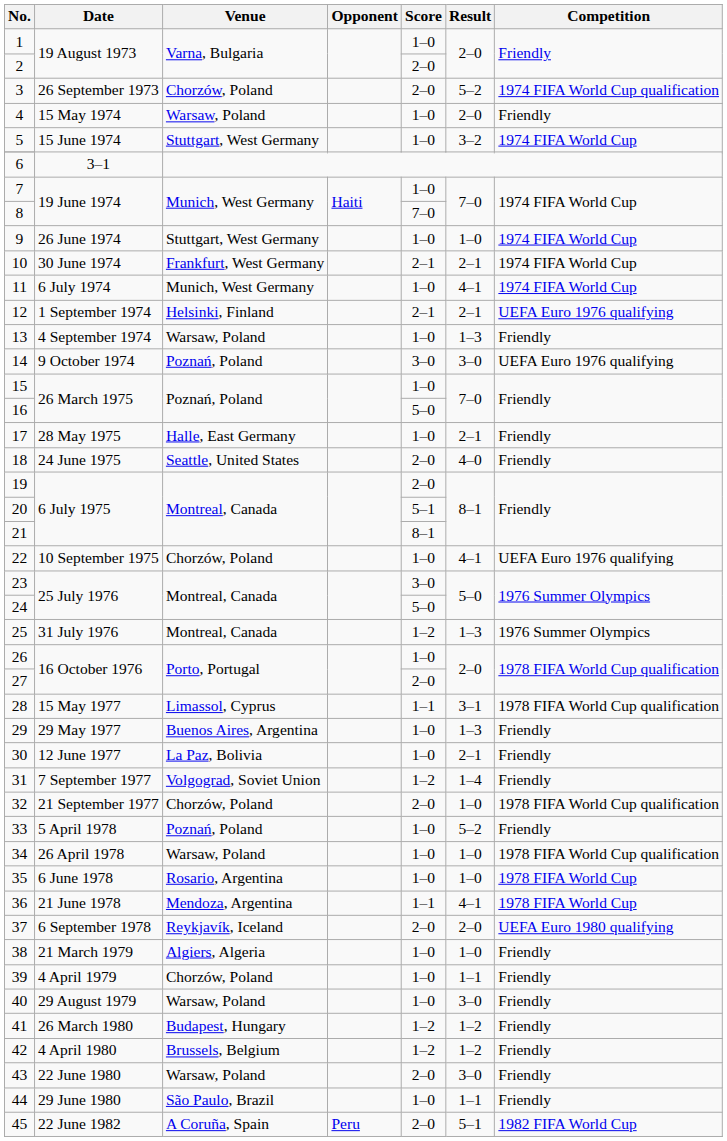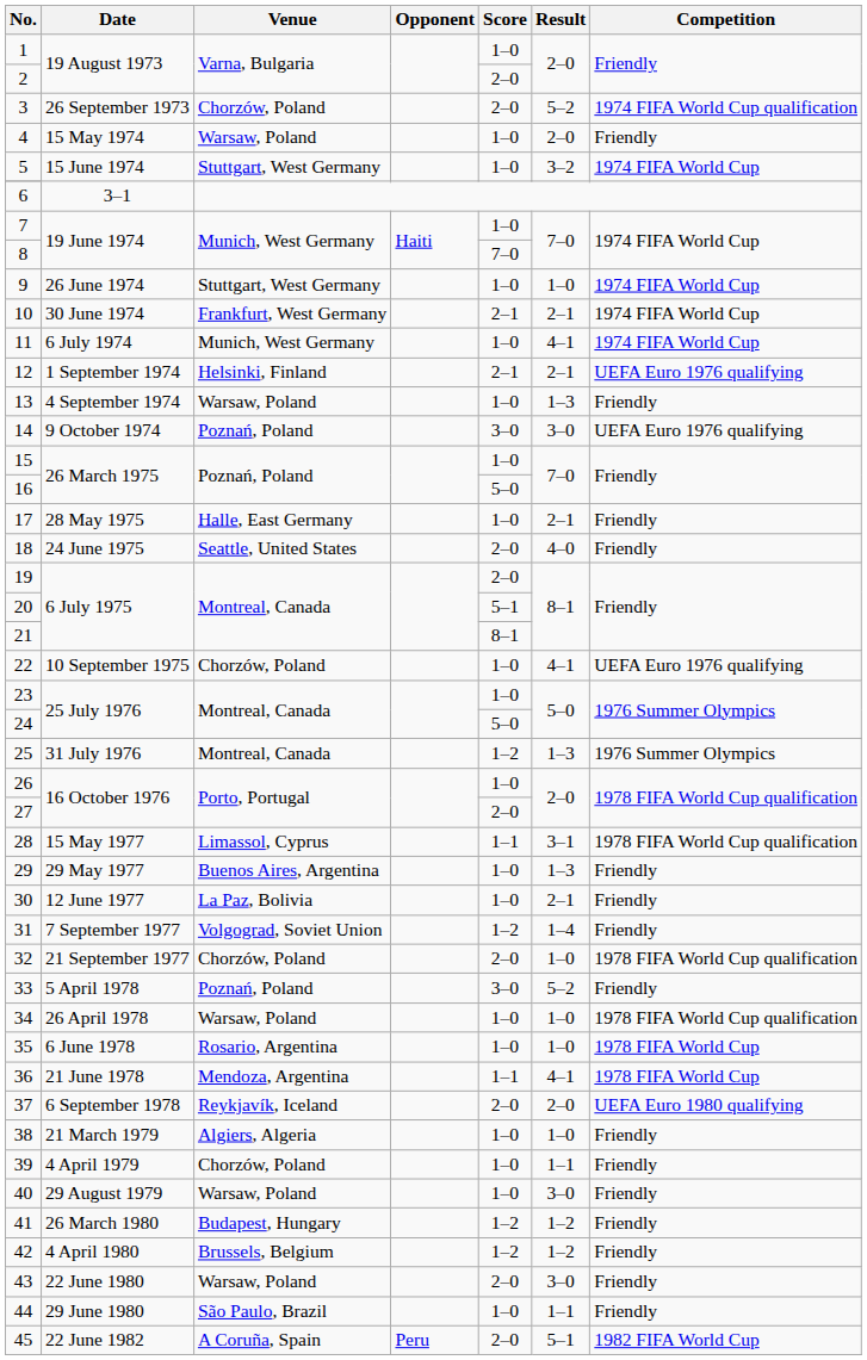 <table class="wikitable sortable">
 <tr>
 <th scope="col">No.</th>
 <th scope="col">Date</th>
 <th scope="col">Venue</th>
 <th scope="col">Opponent</th>
 <th scope="col">Score</th>
 <th scope="col">Result</th>
 <th scope="col">Competition</th>
 </tr>
 <tr>
 <td align="center">1</td>
 <td rowspan="2">19 August 1973</td>
 <td rowspan="2"><a href='#'>Varna</a>, Bulgaria</td>
 <td rowspan="2"></td>
 <td align="center">1–0</td>
 <td rowspan="2" align="center">2–0</td>
 <td rowspan="2"><a href='#'>Friendly</a></td>
 </tr>
 <tr>
 <td align="center">2</td>
 <td align="center">2–0</td>
 </tr>
 <tr>
 <td align="center">3</td>
 <td>26 September 1973</td>
 <td><a href='#'>Chorzów</a>, Poland</td>
 <td></td>
 <td align="center">2–0</td>
 <td align="center">5–2</td>
 <td><a href='#'>1974 FIFA World Cup qualification</a></td>
 </tr>
 <tr>
 <td align="center">4</td>
 <td>15 May 1974</td>
 <td><a href='#'>Warsaw</a>, Poland</td>
 <td></td>
 <td align="center">1–0</td>
 <td align="center">2–0</td>
 <td>Friendly</td>
 </tr>
 <tr>
 <td align="center">5</td>
 <td rowspan="2">15 June 1974</td>
 <td rowspan="2"><a href='#'>Stuttgart</a>, West Germany</td>
 <td rowspan="2"></td>
 <td align="center">1–0</td>
 <td rowspan="2" align="center">3–2</td>
 <td rowspan="2"><a href='#'>1974 FIFA World Cup</a></td>
 </tr>
 <tr>
 </tr>
 <tr>
 <td align="center">6</td>
 <td align="center">3–1</td>
 </tr>
 <tr>
 <td align="center">7</td>
 <td rowspan="2">19 June 1974</td>
 <td rowspan="2"><a href='#'>Munich</a>, West Germany</td>
 <td rowspan="2"> <a href='#'>Haiti</a></td>
 <td align="center">1–0</td>
 <td rowspan="2" align="center">7–0</td>
 <td rowspan="2">1974 FIFA World Cup</td>
 </tr>
 <tr>
 <td align="center">8</td>
 <td align="center">7–0</td>
 </tr>
 <tr>
 <td align="center">9</td>
 <td>26 June 1974</td>
 <td>Stuttgart, West Germany</td>
 <td></td>
 <td align="center">1–0</td>
 <td align="center">1–0</td>
 <td><a href='#'>1974 FIFA World Cup</a></td>
 </tr>
 <tr>
 <td align="center">10</td>
 <td>30 June 1974</td>
 <td><a href='#'>Frankfurt</a>, West Germany</td>
 <td></td>
 <td align="center">2–1</td>
 <td align="center">2–1</td>
 <td>1974 FIFA World Cup</td>
 </tr>
 <tr>
 <td align="center">11</td>
 <td>6 July 1974</td>
 <td>Munich, West Germany</td>
 <td></td>
 <td align="center">1–0</td>
 <td align="center">4–1</td>
 <td><a href='#'>1974 FIFA World Cup</a></td>
 </tr>
 <tr>
 <td align="center">12</td>
 <td>1 September 1974</td>
 <td><a href='#'>Helsinki</a>, Finland</td>
 <td></td>
 <td align="center">2–1</td>
 <td align="center">2–1</td>
 <td><a href='#'>UEFA Euro 1976 qualifying</a></td>
 </tr>
 <tr>
 <td align="center">13</td>
 <td>4 September 1974</td>
 <td>Warsaw, Poland</td>
 <td></td>
 <td align="center">1–0</td>
 <td align="center">1–3</td>
 <td>Friendly</td>
 </tr>
 <tr>
 <td align="center">14</td>
 <td>9 October 1974</td>
 <td><a href='#'>Poznań</a>, Poland</td>
 <td></td>
 <td align="center">3–0</td>
 <td align="center">3–0</td>
 <td>UEFA Euro 1976 qualifying</td>
 </tr>
 <tr>
 <td align="center">15</td>
 <td rowspan="2">26 March 1975</td>
 <td rowspan="2">Poznań, Poland</td>
 <td rowspan="2"></td>
 <td align="center">1–0</td>
 <td rowspan="2" align="center">7–0</td>
 <td rowspan="2">Friendly</td>
 </tr>
 <tr>
 <td align="center">16</td>
 <td align="center">5–0</td>
 </tr>
 <tr>
 <td align="center">17</td>
 <td>28 May 1975</td>
 <td><a href='#'>Halle</a>, East Germany</td>
 <td></td>
 <td align="center">1–0</td>
 <td align="center">2–1</td>
 <td>Friendly</td>
 </tr>
 <tr>
 <td align="center">18</td>
 <td>24 June 1975</td>
 <td><a href='#'>Seattle</a>, United States</td>
 <td></td>
 <td align="center">2–0</td>
 <td align="center">4–0</td>
 <td>Friendly</td>
 </tr>
 <tr>
 <td align="center">19</td>
 <td rowspan="3">6 July 1975</td>
 <td rowspan="3"><a href='#'>Montreal</a>, Canada</td>
 <td rowspan="3"></td>
 <td align="center">2–0</td>
 <td rowspan="3" align="center">8–1</td>
 <td rowspan="3">Friendly</td>
 </tr>
 <tr>
 <td align="center">20</td>
 <td align="center">5–1</td>
 </tr>
 <tr>
 <td align="center">21</td>
 <td align="center">8–1</td>
 </tr>
 <tr>
 <td align="center">22</td>
 <td>10 September 1975</td>
 <td>Chorzów, Poland</td>
 <td></td>
 <td align="center">1–0</td>
 <td align="center">4–1</td>
 <td>UEFA Euro 1976 qualifying</td>
 </tr>
 <tr>
 <td align="center">23</td>
 <td rowspan="2">25 July 1976</td>
 <td rowspan="2">Montreal, Canada</td>
 <td rowspan="2"></td>
-<td align="center">3–0</td>
+<td align="center">1–0</td>
 <td rowspan="2" align="center">5–0</td>
 <td rowspan="2"><a href='#'>1976 Summer Olympics</a></td>
 </tr>
 <tr>
 <td align="center">24</td>
 <td align="center">5–0</td>
 </tr>
 <tr>
 <td align="center">25</td>
 <td>31 July 1976</td>
 <td>Montreal, Canada</td>
 <td></td>
 <td align="center">1–2</td>
 <td align="center">1–3</td>
 <td>1976 Summer Olympics</td>
 </tr>
 <tr>
 <td align="center">26</td>
 <td rowspan="2">16 October 1976</td>
 <td rowspan="2"><a href='#'>Porto</a>, Portugal</td>
 <td rowspan="2"></td>
 <td align="center">1–0</td>
 <td rowspan="2" align="center">2–0</td>
 <td rowspan="2"><a href='#'>1978 FIFA World Cup qualification</a></td>
 </tr>
 <tr>
 <td align="center">27</td>
 <td align="center">2–0</td>
 </tr>
 <tr>
 <td align="center">28</td>
 <td>15 May 1977</td>
 <td><a href='#'>Limassol</a>, Cyprus</td>
 <td></td>
 <td align="center">1–1</td>
 <td align="center">3–1</td>
 <td>1978 FIFA World Cup qualification</td>
 </tr>
 <tr>
 <td align="center">29</td>
 <td>29 May 1977</td>
 <td><a href='#'>Buenos Aires</a>, Argentina</td>
 <td></td>
 <td align="center">1–0</td>
 <td align="center">1–3</td>
 <td>Friendly</td>
 </tr>
 <tr>
 <td align="center">30</td>
 <td>12 June 1977</td>
 <td><a href='#'>La Paz</a>, Bolivia</td>
 <td></td>
 <td align="center">1–0</td>
 <td align="center">2–1</td>
 <td>Friendly</td>
 </tr>
 <tr>
 <td align="center">31</td>
 <td>7 September 1977</td>
 <td><a href='#'>Volgograd</a>, Soviet Union</td>
 <td></td>
 <td align="center">1–2</td>
 <td align="center">1–4</td>
 <td>Friendly</td>
 </tr>
 <tr>
 <td align="center">32</td>
 <td>21 September 1977</td>
 <td>Chorzów, Poland</td>
 <td></td>
 <td align="center">2–0</td>
 <td align="center">1–0</td>
 <td>1978 FIFA World Cup qualification</td>
 </tr>
 <tr>
 <td align="center">33</td>
 <td>5 April 1978</td>
 <td><a href='#'>Poznań</a>, Poland</td>
 <td></td>
-<td align="center">1–0</td>
+<td align="center">3–0</td>
 <td align="center">5–2</td>
 <td>Friendly</td>
 </tr>
 <tr>
 <td align="center">34</td>
 <td>26 April 1978</td>
 <td>Warsaw, Poland</td>
 <td></td>
 <td align="center">1–0</td>
 <td align="center">1–0</td>
 <td>1978 FIFA World Cup qualification</td>
 </tr>
 <tr>
 <td align="center">35</td>
 <td>6 June 1978</td>
 <td><a href='#'>Rosario</a>, Argentina</td>
 <td></td>
 <td align="center">1–0</td>
 <td align="center">1–0</td>
 <td><a href='#'>1978 FIFA World Cup</a></td>
 </tr>
 <tr>
 <td align="center">36</td>
 <td>21 June 1978</td>
 <td><a href='#'>Mendoza</a>, Argentina</td>
 <td></td>
 <td align="center">1–1</td>
 <td align="center">4–1</td>
 <td><a href='#'>1978 FIFA World Cup</a></td>
 </tr>
 <tr>
 <td align="center">37</td>
 <td>6 September 1978</td>
 <td><a href='#'>Reykjavík</a>, Iceland</td>
 <td></td>
 <td align="center">2–0</td>
 <td align="center">2–0</td>
 <td><a href='#'>UEFA Euro 1980 qualifying</a></td>
 </tr>
 <tr>
 <td align="center">38</td>
 <td>21 March 1979</td>
 <td><a href='#'>Algiers</a>, Algeria</td>
 <td></td>
 <td align="center">1–0</td>
 <td align="center">1–0</td>
 <td>Friendly</td>
 </tr>
 <tr>
 <td align="center">39</td>
 <td>4 April 1979</td>
 <td>Chorzów, Poland</td>
 <td></td>
 <td align="center">1–0</td>
 <td align="center">1–1</td>
 <td>Friendly</td>
 </tr>
 <tr>
 <td align="center">40</td>
 <td>29 August 1979</td>
 <td>Warsaw, Poland</td>
 <td></td>
 <td align="center">1–0</td>
 <td align="center">3–0</td>
 <td>Friendly</td>
 </tr>
 <tr>
 <td align="center">41</td>
 <td>26 March 1980</td>
 <td><a href='#'>Budapest</a>, Hungary</td>
 <td></td>
 <td align="center">1–2</td>
 <td align="center">1–2</td>
 <td>Friendly</td>
 </tr>
 <tr>
 <td align="center">42</td>
 <td>4 April 1980</td>
 <td><a href='#'>Brussels</a>, Belgium</td>
 <td></td>
 <td align="center">1–2</td>
 <td align="center">1–2</td>
 <td>Friendly</td>
 </tr>
 <tr>
 <td align="center">43</td>
 <td>22 June 1980</td>
 <td>Warsaw, Poland</td>
 <td></td>
 <td align="center">2–0</td>
 <td align="center">3–0</td>
 <td>Friendly</td>
 </tr>
 <tr>
 <td align="center">44</td>
 <td>29 June 1980</td>
 <td><a href='#'>São Paulo</a>, Brazil</td>
 <td></td>
 <td align="center">1–0</td>
 <td align="center">1–1</td>
 <td>Friendly</td>
 </tr>
 <tr>
 <td align="center">45</td>
 <td>22 June 1982</td>
 <td><a href='#'>A Coruña</a>, Spain</td>
 <td> <a href='#'>Peru</a></td>
 <td align="center">2–0</td>
 <td align="center">5–1</td>
 <td><a href='#'>1982 FIFA World Cup</a></td>
 </tr>
 </table>
